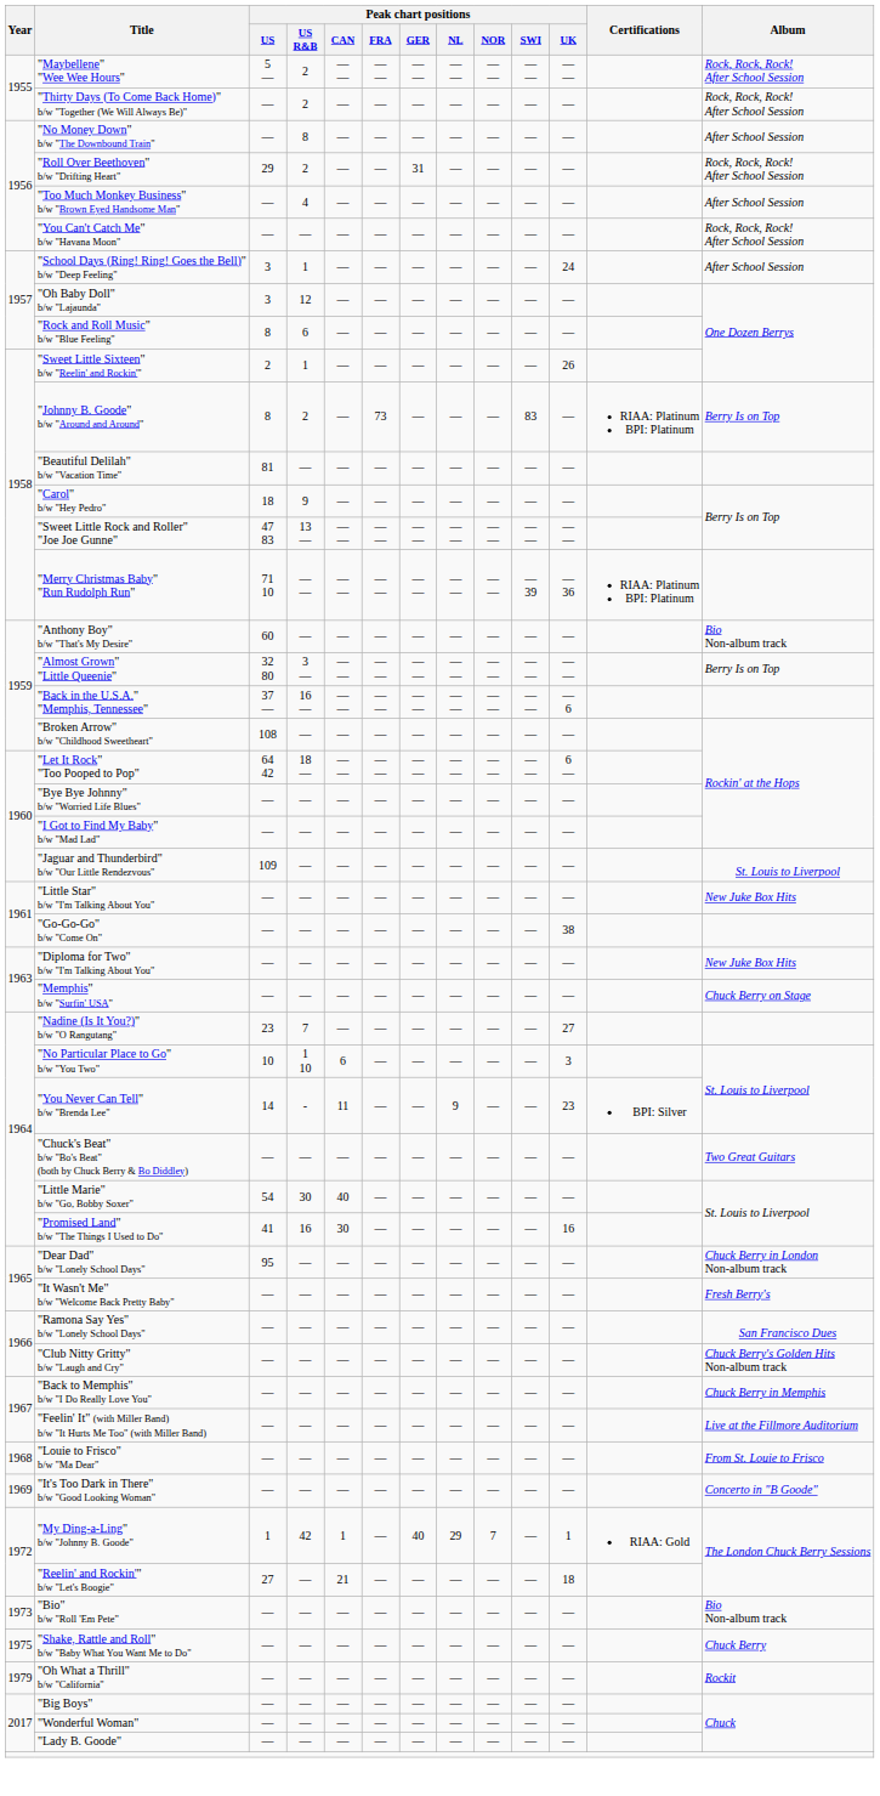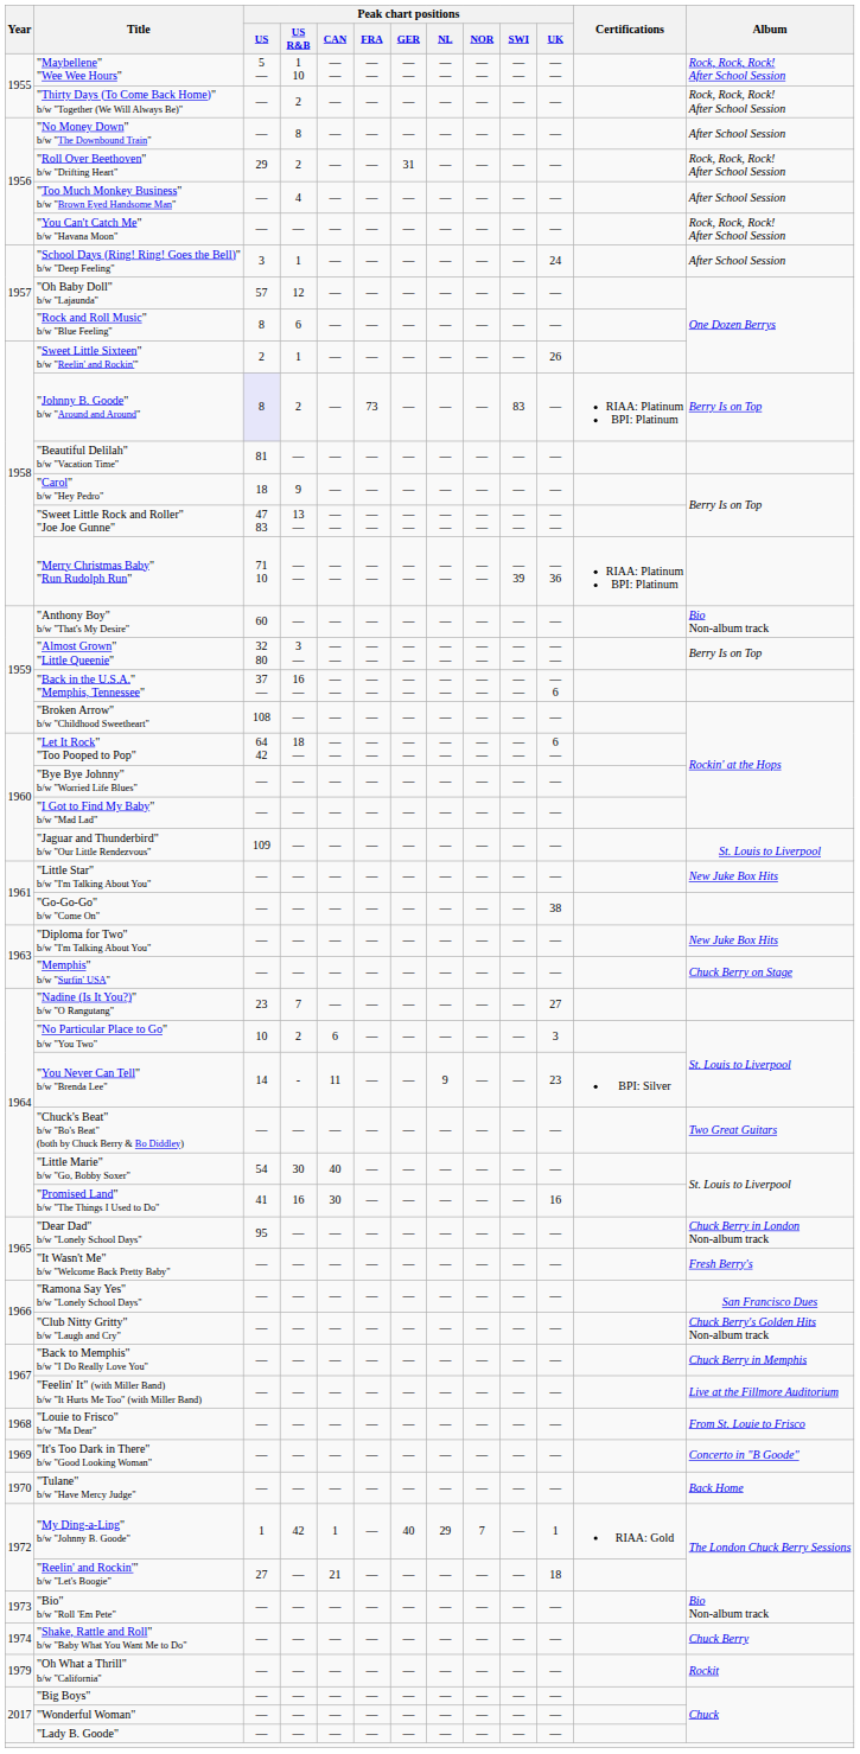 <table class="wikitable" style="text-align:center;">
 <tr>
 <th rowspan="2">Year</th>
 <th rowspan="2">Title</th>
 <th colspan="9">Peak chart positions</th>
 <th rowspan="2">Certifications</th>
 <th rowspan="2">Album</th>
 </tr>
 <tr>
 <th style="width:3em;font-size:90%;"><a href='#'>US</a><br></th>
 <th style="width:3em;font-size:90%;"><a href='#'>US R&B</a><br></th>
 <th style="width:3em;font-size:90%;"><a href='#'>CAN</a><br></th>
 <th style="width:3em;font-size:90%;"><a href='#'>FRA</a><br></th>
 <th style="width:3em;font-size:90%;"><a href='#'>GER</a><br></th>
 <th style="width:3em;font-size:90%;"><a href='#'>NL</a><br></th>
 <th style="width:3em;font-size:90%;"><a href='#'>NOR</a><br></th>
 <th style="width:3em;font-size:90%;"><a href='#'>SWI</a><br></th>
 <th style="width:3em;font-size:90%;"><a href='#'>UK</a><br></th>
 </tr>
 <tr>
 <td rowspan="2">1955</td>
 <td align=left>"<a href='#'>Maybellene</a>"<br> "<a href='#'>Wee Wee Hours</a>"</td>
 <td>5<br>—</td>
-<td>2</td>
+<td>1<br>10</td>
 <td>—<br>—</td>
 <td>—<br>—</td>
 <td>—<br>—</td>
 <td>—<br>—</td>
 <td>—<br>—</td>
 <td>—<br>—</td>
 <td>—<br>—</td>
 <td></td>
 <td align=left><em><a href='#'>Rock, Rock, Rock!</a></em><br><em><a href='#'>After School Session</a></em></td>
 </tr>
 <tr>
 <td align=left>"<a href='#'>Thirty Days (To Come Back Home)</a>"<br><small>b/w "Together (We Will Always Be)"</small></td>
 <td>—</td>
 <td>2</td>
 <td>—</td>
 <td>—</td>
 <td>—</td>
 <td>—</td>
 <td>—</td>
 <td>—</td>
 <td>—</td>
 <td></td>
 <td align=left><em>Rock, Rock, Rock!</em><br><em>After School Session</em></td>
 </tr>
 <tr>
 <td rowspan="4">1956</td>
 <td align="left">"<a href='#'>No Money Down</a>"<br><small>b/w "<a href='#'>The Downbound Train</a>"</small></td>
 <td>—</td>
 <td>8</td>
 <td>—</td>
 <td>—</td>
 <td>—</td>
 <td>—</td>
 <td>—</td>
 <td>—</td>
 <td>—</td>
 <td></td>
 <td align="left"><em>After School Session</em></td>
 </tr>
 <tr>
 <td align="left">"<a href='#'>Roll Over Beethoven</a>"<br><small>b/w "Drifting Heart"</small></td>
 <td>29</td>
 <td>2</td>
 <td>—</td>
 <td>—</td>
 <td>31</td>
 <td>—</td>
 <td>—</td>
 <td>—</td>
 <td>—</td>
 <td></td>
 <td align="left"><em>Rock, Rock, Rock!</em><br><em>After School Session</em></td>
 </tr>
 <tr>
 <td align="left">"<a href='#'>Too Much Monkey Business</a>"<br><small>b/w "<a href='#'>Brown Eyed Handsome Man</a>"</small></td>
 <td>—</td>
 <td>4</td>
 <td>—</td>
 <td>—</td>
 <td>—</td>
 <td>—</td>
 <td>—</td>
 <td>—</td>
 <td>—</td>
 <td></td>
 <td align="left"><em>After School Session</em></td>
 </tr>
 <tr>
 <td align="left">"<a href='#'>You Can't Catch Me</a>"<br><small>b/w "Havana Moon"</small></td>
 <td>—</td>
 <td>—</td>
 <td>—</td>
 <td>—</td>
 <td>—</td>
 <td>—</td>
 <td>—</td>
 <td>—</td>
 <td>—</td>
 <td></td>
 <td align="left"><em>Rock, Rock, Rock!</em><br><em>After School Session</em></td>
 </tr>
 <tr>
 <td rowspan="3">1957</td>
 <td align="left">"<a href='#'>School Days (Ring! Ring! Goes the Bell)</a>"<br><small>b/w "Deep Feeling"</small></td>
 <td>3</td>
 <td>1</td>
 <td>—</td>
 <td>—</td>
 <td>—</td>
 <td>—</td>
 <td>—</td>
 <td>—</td>
 <td>24</td>
 <td></td>
 <td align="left"><em>After School Session</em></td>
 </tr>
 <tr>
 <td align="left">"Oh Baby Doll"<br><small>b/w "Lajaunda"</small></td>
-<td>3</td>
+<td>57</td>
 <td>12</td>
 <td>—</td>
 <td>—</td>
 <td>—</td>
 <td>—</td>
 <td>—</td>
 <td>—</td>
 <td>—</td>
 <td></td>
 <td rowspan="3" align="left"><em><a href='#'>One Dozen Berrys</a></em></td>
 </tr>
 <tr>
 <td align="left">"<a href='#'>Rock and Roll Music</a>"<br><small>b/w "Blue Feeling"</small></td>
 <td>8</td>
 <td>6</td>
 <td>—</td>
 <td>—</td>
 <td>—</td>
 <td>—</td>
 <td>—</td>
 <td>—</td>
 <td>—</td>
 <td></td>
 </tr>
 <tr>
 <td rowspan="6">1958</td>
 <td align="left">"<a href='#'>Sweet Little Sixteen</a>"<br><small>b/w "<a href='#'>Reelin' and Rockin'</a>"</small></td>
 <td>2</td>
 <td>1</td>
 <td>—</td>
 <td>—</td>
 <td>—</td>
 <td>—</td>
 <td>—</td>
 <td>—</td>
 <td>26</td>
 <td></td>
 </tr>
 <tr>
 <td align="left">"<a href='#'>Johnny B. Goode</a>"<br><small>b/w "<a href='#'>Around and Around</a>"</small></td>
-<td>8</td>
+<td style="background: lavender;">8</td>
 <td>2</td>
 <td>—</td>
 <td>73</td>
 <td>—</td>
 <td>—</td>
 <td>—</td>
 <td>83</td>
 <td>—</td>
 <td><br><ul><li>RIAA: Platinum</li><li>BPI: Platinum</li></ul></td>
 <td align="left"><em><a href='#'>Berry Is on Top</a></em></td>
 </tr>
 <tr>
 <td align="left">"Beautiful Delilah"<br><small>b/w "Vacation Time"</small></td>
 <td>81</td>
 <td>—</td>
 <td>—</td>
 <td>—</td>
 <td>—</td>
 <td>—</td>
 <td>—</td>
 <td>—</td>
 <td>—</td>
 <td></td>
 <td></td>
 </tr>
 <tr>
 <td align="left">"<a href='#'>Carol</a>"<br><small>b/w "Hey Pedro"</small></td>
 <td>18</td>
 <td>9</td>
 <td>—</td>
 <td>—</td>
 <td>—</td>
 <td>—</td>
 <td>—</td>
 <td>—</td>
 <td>—</td>
 <td></td>
 <td rowspan="2" align="left"><em>Berry Is on Top</em></td>
 </tr>
 <tr>
 <td align="left">"Sweet Little Rock and Roller"<br>"Joe Joe Gunne"</td>
 <td>47<br>83</td>
 <td>13<br>—</td>
 <td>—<br>—</td>
 <td>—<br>—</td>
 <td>—<br>—</td>
 <td>—<br>—</td>
 <td>—<br>—</td>
 <td>—<br>—</td>
 <td>—<br>—</td>
 <td></td>
 </tr>
 <tr>
 <td align="left">"<a href='#'>Merry Christmas Baby</a>"<br>"<a href='#'>Run Rudolph Run</a>"</td>
 <td>71<br>10</td>
 <td>—<br>—</td>
 <td>—<br>—</td>
 <td>—<br>—</td>
 <td>—<br>—</td>
 <td>—<br>—</td>
 <td>—<br>—</td>
 <td>—<br>39</td>
 <td>—<br>36</td>
 <td><br><ul><li>RIAA: Platinum </li><li>BPI: Platinum </li></ul></td>
 <td></td>
 </tr>
 <tr>
 <td rowspan="4">1959</td>
 <td align="left">"Anthony Boy"<br><small>b/w "That's My Desire"</small></td>
 <td>60</td>
 <td>—</td>
 <td>—</td>
 <td>—</td>
 <td>—</td>
 <td>—</td>
 <td>—</td>
 <td>—</td>
 <td>—</td>
 <td></td>
 <td align="left"><em><a href='#'>Bio</a></em><br>Non-album track</td>
 </tr>
 <tr>
 <td align="left">"<a href='#'>Almost Grown</a>"<br>"<a href='#'>Little Queenie</a>"</td>
 <td>32<br>80</td>
 <td>3<br>—</td>
 <td>—<br>—</td>
 <td>—<br>—</td>
 <td>—<br>—</td>
 <td>—<br>—</td>
 <td>—<br>—</td>
 <td>—<br>—</td>
 <td>—<br>—</td>
 <td></td>
 <td align="left"><em>Berry Is on Top</em></td>
 </tr>
 <tr>
 <td align="left">"<a href='#'>Back in the U.S.A.</a>"<br>"<a href='#'>Memphis, Tennessee</a>"</td>
 <td>37<br>—</td>
 <td>16<br>—</td>
 <td>—<br>—</td>
 <td>—<br>—</td>
 <td>—<br>—</td>
 <td>—<br>—</td>
 <td>—<br>—</td>
 <td>—<br>—</td>
 <td>—<br>6</td>
 <td></td>
 <td></td>
 </tr>
 <tr>
 <td align="left">"Broken Arrow"<br><small>b/w "Childhood Sweetheart"</small></td>
 <td>108</td>
 <td>—</td>
 <td>—</td>
 <td>—</td>
 <td>—</td>
 <td>—</td>
 <td>—</td>
 <td>—</td>
 <td>—</td>
 <td></td>
 <td rowspan="4" align="left"><em><a href='#'>Rockin' at the Hops</a></em></td>
 </tr>
 <tr>
 <td rowspan="4">1960</td>
 <td align="left">"<a href='#'>Let It Rock</a>"<br>"Too Pooped to Pop"</td>
 <td>64<br>42</td>
 <td>18<br>—</td>
 <td>—<br>—</td>
 <td>—<br>—</td>
 <td>—<br>—</td>
 <td>—<br>—</td>
 <td>—<br>—</td>
 <td>—<br>—</td>
 <td>6<br>—</td>
 </tr>
 <tr>
 <td align="left">"Bye Bye Johnny"<br><small>b/w "Worried Life Blues"</small></td>
 <td>—</td>
 <td>—</td>
 <td>—</td>
 <td>—</td>
 <td>—</td>
 <td>—</td>
 <td>—</td>
 <td>—</td>
 <td>—</td>
 <td></td>
 </tr>
 <tr>
 <td align="left">"<a href='#'>I Got to Find My Baby</a>"<br><small>b/w "Mad Lad"</small></td>
 <td>—</td>
 <td>—</td>
 <td>—</td>
 <td>—</td>
 <td>—</td>
 <td>—</td>
 <td>—</td>
 <td>—</td>
 <td>—</td>
 <td></td>
 </tr>
 <tr>
 <td align="left">"Jaguar and Thunderbird"<br><small>b/w "Our Little Rendezvous"</small></td>
 <td>109</td>
 <td>—</td>
 <td>—</td>
 <td>—</td>
 <td>—</td>
 <td>—</td>
 <td>—</td>
 <td>—</td>
 <td>—</td>
 <td></td>
 <td><br><em><a href='#'>St. Louis to Liverpool</a></em></td>
 </tr>
 <tr>
 <td rowspan="2">1961</td>
 <td align="left">"Little Star"<br><small>b/w "I'm Talking About You"</small></td>
 <td>—</td>
 <td>—</td>
 <td>—</td>
 <td>—</td>
 <td>—</td>
 <td>—</td>
 <td>—</td>
 <td>—</td>
 <td>—</td>
 <td></td>
 <td align="left"><em><a href='#'>New Juke Box Hits</a></em></td>
 </tr>
 <tr>
 <td align="left">"Go-Go-Go"<br><small>b/w "Come On"</small></td>
 <td>—</td>
 <td>—</td>
 <td>—</td>
 <td>—</td>
 <td>—</td>
 <td>—</td>
 <td>—</td>
 <td>—</td>
 <td>38</td>
 <td></td>
 <td></td>
 </tr>
 <tr>
 <td rowspan="2">1963</td>
 <td align="left">"Diploma for Two"<br><small>b/w "I'm Talking About You"</small></td>
 <td>—</td>
 <td>—</td>
 <td>—</td>
 <td>—</td>
 <td>—</td>
 <td>—</td>
 <td>—</td>
 <td>—</td>
 <td>—</td>
 <td></td>
 <td align="left"><em><a href='#'>New Juke Box Hits</a></em></td>
 </tr>
 <tr>
 <td align="left">"<a href='#'>Memphis</a>"<br><small>b/w "<a href='#'>Surfin' USA</a>"</small></td>
 <td>—</td>
 <td>—</td>
 <td>—</td>
 <td>—</td>
 <td>—</td>
 <td>—</td>
 <td>—</td>
 <td>—</td>
 <td>—</td>
 <td></td>
 <td align="left"><em><a href='#'>Chuck Berry on Stage</a></em></td>
 </tr>
 <tr>
 <td rowspan="6">1964</td>
 <td align="left">"<a href='#'>Nadine (Is It You?)</a>"<br><small>b/w "O Rangutang"</small></td>
 <td>23</td>
 <td>7</td>
 <td>—</td>
 <td>—</td>
 <td>—</td>
 <td>—</td>
 <td>—</td>
 <td>—</td>
 <td>27</td>
 <td></td>
 <td></td>
 </tr>
 <tr>
 <td align="left">"<a href='#'>No Particular Place to Go</a>"<br><small>b/w "You Two"</small></td>
 <td>10</td>
-<td>1<br>10</td>
+<td>2</td>
 <td>6</td>
 <td>—</td>
 <td>—</td>
 <td>—</td>
 <td>—</td>
 <td>—</td>
 <td>3</td>
 <td></td>
 <td rowspan="2" align="left"><em><a href='#'>St. Louis to Liverpool</a></em></td>
 </tr>
 <tr>
 <td align="left">"<a href='#'>You Never Can Tell</a>"<br><small>b/w "Brenda Lee"</small></td>
 <td>14</td>
 <td>-</td>
 <td>11</td>
 <td>—</td>
 <td>—</td>
 <td>9</td>
 <td>—</td>
 <td>—</td>
 <td>23</td>
 <td><br><ul><li>BPI: Silver</li></ul></td>
 </tr>
 <tr>
 <td align="left">"Chuck's Beat"<br><small>b/w "Bo's Beat"<br>(both by Chuck Berry & <a href='#'>Bo Diddley</a>)</small></td>
 <td>—</td>
 <td>—</td>
 <td>—</td>
 <td>—</td>
 <td>—</td>
 <td>—</td>
 <td>—</td>
 <td>—</td>
 <td>—</td>
 <td></td>
 <td align="left"><em><a href='#'>Two Great Guitars</a></em></td>
 </tr>
 <tr>
 <td align="left">"Little Marie"<br><small>b/w "Go, Bobby Soxer"</small></td>
 <td>54</td>
 <td>30</td>
 <td>40</td>
 <td>—</td>
 <td>—</td>
 <td>—</td>
 <td>—</td>
 <td>—</td>
 <td>—</td>
 <td></td>
 <td rowspan="2" align="left"><em>St. Louis to Liverpool</em></td>
 </tr>
 <tr>
 <td align="left">"<a href='#'>Promised Land</a>"<br><small>b/w "The Things I Used to Do"</small></td>
 <td>41</td>
 <td>16</td>
 <td>30</td>
 <td>—</td>
 <td>—</td>
 <td>—</td>
 <td>—</td>
 <td>—</td>
 <td>16</td>
 <td></td>
 </tr>
 <tr>
 <td rowspan="2">1965</td>
 <td align="left">"Dear Dad"<br><small>b/w "Lonely School Days"</small></td>
 <td>95</td>
 <td>—</td>
 <td>—</td>
 <td>—</td>
 <td>—</td>
 <td>—</td>
 <td>—</td>
 <td>—</td>
 <td>—</td>
 <td></td>
 <td align="left"><em><a href='#'>Chuck Berry in London</a></em><br>Non-album track</td>
 </tr>
 <tr>
 <td align="left">"It Wasn't Me"<br><small>b/w "Welcome Back Pretty Baby"</small></td>
 <td>—</td>
 <td>—</td>
 <td>—</td>
 <td>—</td>
 <td>—</td>
 <td>—</td>
 <td>—</td>
 <td>—</td>
 <td>—</td>
 <td></td>
 <td align="left"><em><a href='#'>Fresh Berry's</a></em></td>
 </tr>
 <tr>
 <td rowspan="2">1966</td>
 <td align="left">"Ramona Say Yes"<br><small>b/w "Lonely School Days"</small></td>
 <td>—</td>
 <td>—</td>
 <td>—</td>
 <td>—</td>
 <td>—</td>
 <td>—</td>
 <td>—</td>
 <td>—</td>
 <td>—</td>
 <td></td>
 <td><br><em><a href='#'>San Francisco Dues</a></em></td>
 </tr>
 <tr>
 <td align="left">"Club Nitty Gritty"<br><small>b/w "Laugh and Cry"</small></td>
 <td>—</td>
 <td>—</td>
 <td>—</td>
 <td>—</td>
 <td>—</td>
 <td>—</td>
 <td>—</td>
 <td>—</td>
 <td>—</td>
 <td></td>
 <td align="left"><em><a href='#'>Chuck Berry's Golden Hits</a></em><br>Non-album track</td>
 </tr>
 <tr>
 <td rowspan="2">1967</td>
 <td align="left">"Back to Memphis"<br><small>b/w "I Do Really Love You"</small></td>
 <td>—</td>
 <td>—</td>
 <td>—</td>
 <td>—</td>
 <td>—</td>
 <td>—</td>
 <td>—</td>
 <td>—</td>
 <td>—</td>
 <td></td>
 <td align="left"><em><a href='#'>Chuck Berry in Memphis</a></em></td>
 </tr>
 <tr>
 <td align="left">"Feelin' It" <small>(with Miller Band)</small><br><small>b/w "It Hurts Me Too" (with Miller Band)</small></td>
 <td>—</td>
 <td>—</td>
 <td>—</td>
 <td>—</td>
 <td>—</td>
 <td>—</td>
 <td>—</td>
 <td>—</td>
 <td>—</td>
 <td></td>
 <td align="left"><em><a href='#'>Live at the Fillmore Auditorium</a></em></td>
 </tr>
 <tr>
 <td>1968</td>
 <td align="left">"Louie to Frisco"<br><small>b/w "Ma Dear"</small></td>
 <td>—</td>
 <td>—</td>
 <td>—</td>
 <td>—</td>
 <td>—</td>
 <td>—</td>
 <td>—</td>
 <td>—</td>
 <td>—</td>
 <td></td>
 <td align="left"><em><a href='#'>From St. Louie to Frisco</a></em></td>
 </tr>
 <tr>
 <td>1969</td>
 <td align="left">"It's Too Dark in There"<br><small>b/w "Good Looking Woman"</small></td>
 <td>—</td>
 <td>—</td>
 <td>—</td>
 <td>—</td>
 <td>—</td>
 <td>—</td>
 <td>—</td>
 <td>—</td>
 <td>—</td>
 <td></td>
 <td align="left"><em><a href='#'>Concerto in "B Goode"</a></em></td>
 </tr>
 <tr>
+<td>1970</td>
+<td align="left">"Tulane"<br><small>b/w "Have Mercy Judge"</small></td>
+<td>—</td>
+<td>—</td>
+<td>—</td>
+<td>—</td>
+<td>—</td>
+<td>—</td>
+<td>—</td>
+<td>—</td>
+<td>—</td>
+<td></td>
+<td align="left"><em><a href='#'>Back Home</a></em></td>
+</tr>
+<tr>
 <td rowspan="2">1972</td>
 <td align="left">"<a href='#'>My Ding-a-Ling</a>"<br><small>b/w "Johnny B. Goode"</small></td>
 <td>1</td>
 <td>42</td>
 <td>1</td>
 <td>—</td>
 <td>40</td>
 <td>29</td>
 <td>7</td>
 <td>—</td>
 <td>1</td>
 <td><br><ul><li>RIAA: Gold</li></ul></td>
 <td rowspan="2" align="left"><em><a href='#'>The London Chuck Berry Sessions</a></em></td>
 </tr>
 <tr>
 <td align="left">"<a href='#'>Reelin' and Rockin'</a>"<br><small>b/w "Let's Boogie"</small></td>
 <td>27</td>
 <td>—</td>
 <td>21</td>
 <td>—</td>
 <td>—</td>
 <td>—</td>
 <td>—</td>
 <td>—</td>
 <td>18</td>
 <td></td>
 </tr>
 <tr>
 <td>1973</td>
 <td align="left">"Bio"<br><small>b/w "Roll 'Em Pete"</small></td>
 <td>—</td>
 <td>—</td>
 <td>—</td>
 <td>—</td>
 <td>—</td>
 <td>—</td>
 <td>—</td>
 <td>—</td>
 <td>—</td>
 <td></td>
 <td align="left"><em><a href='#'>Bio</a></em><br>Non-album track</td>
 </tr>
 <tr>
-<td>1975</td>
+<td>1974</td>
 <td align="left">"<a href='#'>Shake, Rattle and Roll</a>"<br><small>b/w "Baby What You Want Me to Do"</small></td>
 <td>—</td>
 <td>—</td>
 <td>—</td>
 <td>—</td>
 <td>—</td>
 <td>—</td>
 <td>—</td>
 <td>—</td>
 <td>—</td>
 <td></td>
 <td align="left"><em><a href='#'>Chuck Berry</a></em></td>
 </tr>
 <tr>
 <td>1979</td>
 <td align="left">"Oh What a Thrill"<br><small>b/w "California"</small></td>
 <td>—</td>
 <td>—</td>
 <td>—</td>
 <td>—</td>
 <td>—</td>
 <td>—</td>
 <td>—</td>
 <td>—</td>
 <td>—</td>
 <td></td>
 <td align="left"><em><a href='#'>Rockit</a></em></td>
 </tr>
 <tr>
 <td rowspan="3">2017</td>
 <td align="left">"Big Boys"</td>
 <td>—</td>
 <td>—</td>
 <td>—</td>
 <td>—</td>
 <td>—</td>
 <td>—</td>
 <td>—</td>
 <td>—</td>
 <td>—</td>
 <td></td>
 <td rowspan="3" align="left"><em><a href='#'>Chuck</a></em></td>
 </tr>
 <tr>
 <td align="left">"Wonderful Woman"</td>
 <td>—</td>
 <td>—</td>
 <td>—</td>
 <td>—</td>
 <td>—</td>
 <td>—</td>
 <td>—</td>
 <td>—</td>
 <td>—</td>
 <td></td>
 </tr>
 <tr>
 <td align="left">"Lady B. Goode"</td>
 <td>—</td>
 <td>—</td>
 <td>—</td>
 <td>—</td>
 <td>—</td>
 <td>—</td>
 <td>—</td>
 <td>—</td>
 <td>—</td>
 <td></td>
 </tr>
 <tr>
 <td colspan="13"></td>
 </tr>
 </table>
